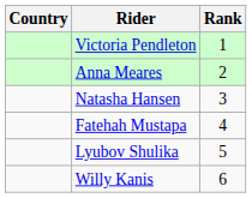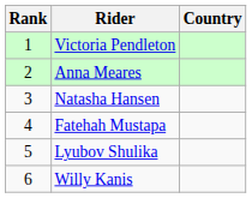 <table class="wikitable sortable" style="font-size:95%" style="width:25em;">
 <tr>
+<th>Rank</th>
+<th>Rider</th>
 <th>Country</th>
-<th>Rider</th>
-<th>Rank</th>
 </tr>
 <tr bgcolor=ccffcc>
+<td align=center>1</td>
+<td><a href='#'>Victoria Pendleton</a></td>
 <td></td>
-<td><a href='#'>Victoria Pendleton</a></td>
-<td align=center>1</td>
 </tr>
 <tr bgcolor=ccffcc>
+<td align=center>2</td>
+<td><a href='#'>Anna Meares</a></td>
 <td></td>
-<td><a href='#'>Anna Meares</a></td>
-<td align=center>2</td>
 </tr>
 <tr>
+<td align=center>3</td>
+<td><a href='#'>Natasha Hansen</a></td>
 <td></td>
-<td><a href='#'>Natasha Hansen</a></td>
-<td align=center>3</td>
 </tr>
 <tr>
+<td align=center>4</td>
+<td><a href='#'>Fatehah Mustapa</a></td>
 <td></td>
-<td><a href='#'>Fatehah Mustapa</a></td>
-<td align=center>4</td>
 </tr>
 <tr>
+<td align=center>5</td>
+<td><a href='#'>Lyubov Shulika</a></td>
 <td></td>
-<td><a href='#'>Lyubov Shulika</a></td>
-<td align=center>5</td>
 </tr>
 <tr>
+<td align=center>6</td>
+<td><a href='#'>Willy Kanis</a></td>
 <td></td>
-<td><a href='#'>Willy Kanis</a></td>
-<td align=center>6</td>
 </tr>
 </table>
